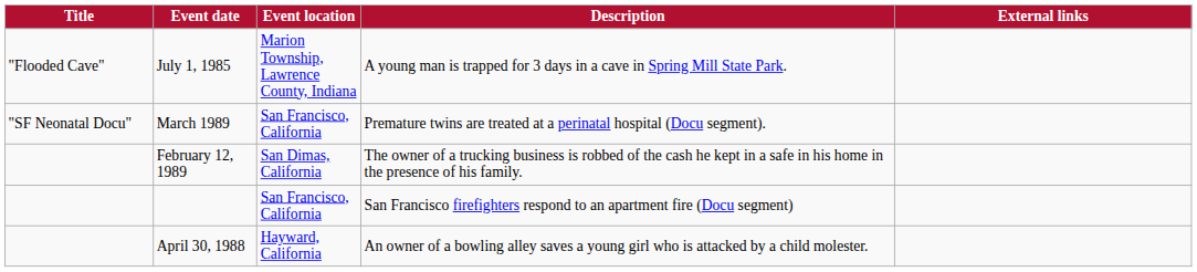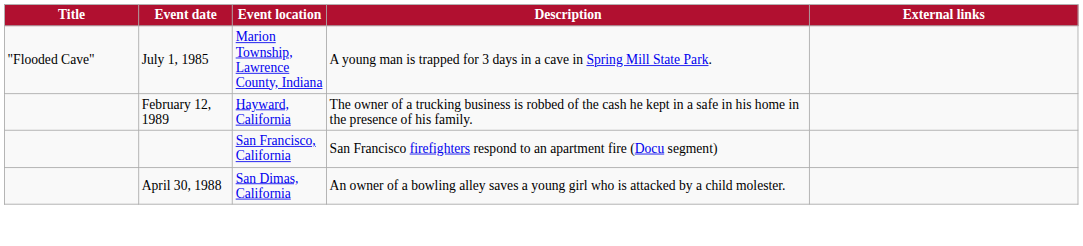 <table class="wikitable" style="width: 100%;">
 <tr>
 <th style="background: #B11030; color: #FFFFFF; width: 10%;">Title</th>
 <th style="background: #B11030; color: #FFFFFF; width: 7%;">Event date</th>
 <th style="background: #B11030; color: #FFFFFF; width: 7%;">Event location</th>
 <th style="background: #B11030; color: #FFFFFF; width: 36%;">Description</th>
 <th style="background: #B11030; color: #FFFFFF; width: 20%;">External links</th>
 </tr>
 <tr>
 <td>"Flooded Cave"</td>
 <td>July 1, 1985</td>
 <td><a href='#'>Marion Township, Lawrence County, Indiana</a></td>
 <td>A young man is trapped for 3 days in a cave in <a href='#'>Spring Mill State Park</a>.</td>
 <td></td>
 </tr>
 <tr>
-<td>"SF Neonatal Docu"</td>
-<td>March 1989</td>
-<td><a href='#'>San Francisco, California</a></td>
-<td>Premature twins are treated at a <a href='#'>perinatal</a> hospital (<a href='#'>Docu</a> segment).</td>
-<td></td>
-</tr>
-<tr>
 <td></td>
 <td>February 12, 1989</td>
-<td><a href='#'>San Dimas, California</a></td>
+<td><a href='#'>Hayward, California</a></td>
 <td>The owner of a trucking business is robbed of the cash he kept in a safe in his home in the presence of his family.</td>
 <td></td>
 </tr>
 <tr>
 <td></td>
 <td></td>
 <td><a href='#'>San Francisco, California</a></td>
 <td>San Francisco <a href='#'>firefighters</a> respond to an apartment fire (<a href='#'>Docu</a> segment)</td>
 <td></td>
 </tr>
 <tr>
 <td></td>
 <td>April 30, 1988</td>
-<td><a href='#'>Hayward, California</a></td>
+<td><a href='#'>San Dimas, California</a></td>
 <td>An owner of a bowling alley saves a young girl who is attacked by a child molester.</td>
 <td></td>
 </tr>
 </table>
